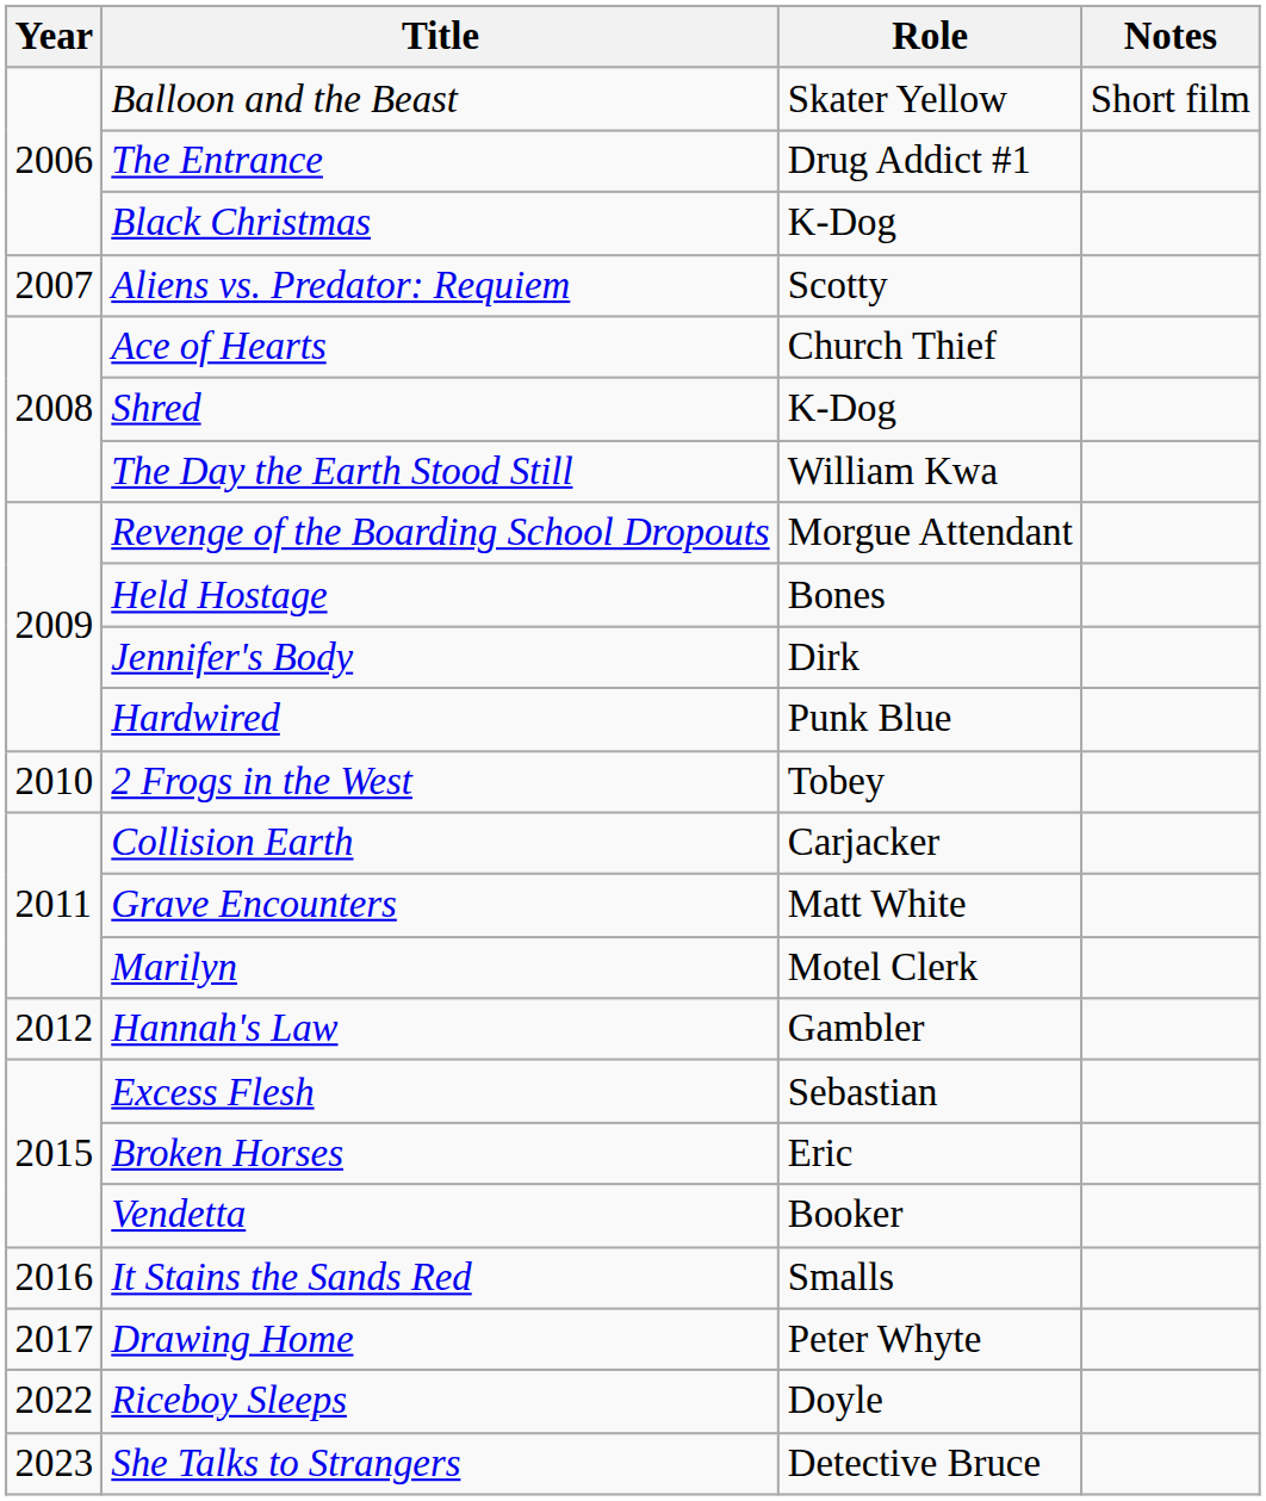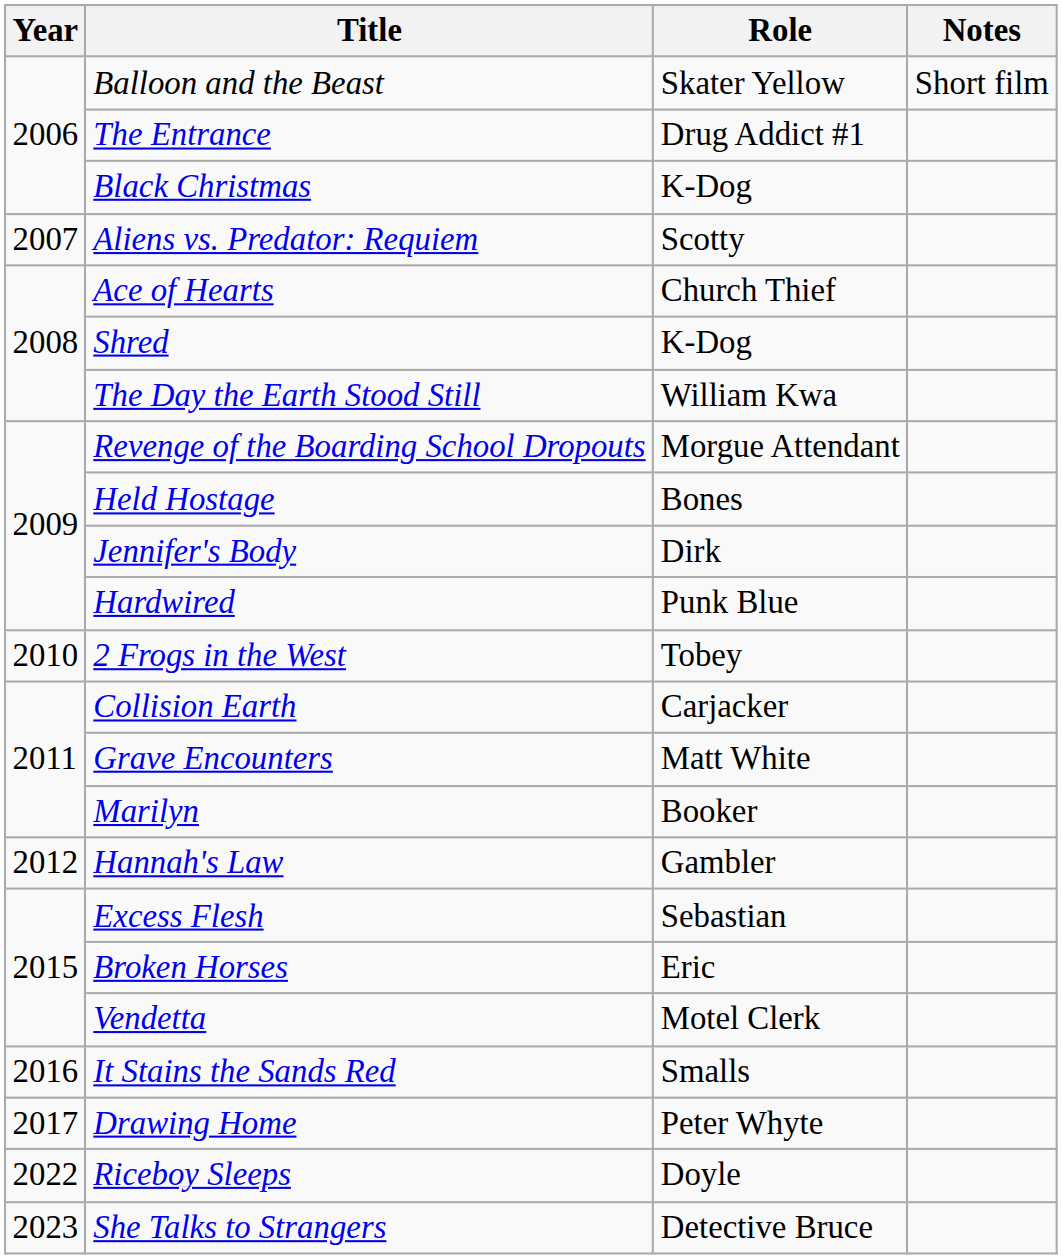 <table class="wikitable sortable">
 <tr>
 <th scope="col">Year</th>
 <th scope="col">Title</th>
 <th scope="col">Role</th>
 <th scope="col" class="unsortable">Notes</th>
 </tr>
 <tr>
 <td rowspan="3">2006</td>
 <td><em>Balloon and the Beast</em></td>
 <td>Skater Yellow</td>
 <td>Short film</td>
 </tr>
 <tr>
 <td data-sort-value="Entrance, The"><em><a href='#'>The Entrance</a></em></td>
 <td>Drug Addict #1</td>
 <td></td>
 </tr>
 <tr>
 <td><em><a href='#'>Black Christmas</a></em></td>
 <td>K-Dog</td>
 <td></td>
 </tr>
 <tr>
 <td>2007</td>
 <td><em><a href='#'>Aliens vs. Predator: Requiem</a></em></td>
 <td>Scotty</td>
 <td></td>
 </tr>
 <tr>
 <td rowspan="3">2008</td>
 <td><em><a href='#'>Ace of Hearts</a></em></td>
 <td>Church Thief</td>
 <td></td>
 </tr>
 <tr>
 <td><em><a href='#'>Shred</a></em></td>
 <td>K-Dog</td>
 <td></td>
 </tr>
 <tr>
 <td data-sort-value="Day the Earth Stood Still, The"><em><a href='#'>The Day the Earth Stood Still</a></em></td>
 <td>William Kwa</td>
 <td></td>
 </tr>
 <tr>
 <td rowspan="4">2009</td>
 <td><em><a href='#'>Revenge of the Boarding School Dropouts</a></em></td>
 <td>Morgue Attendant</td>
 <td></td>
 </tr>
 <tr>
 <td><em><a href='#'>Held Hostage</a></em></td>
 <td>Bones</td>
 <td></td>
 </tr>
 <tr>
 <td><em><a href='#'>Jennifer's Body</a></em></td>
 <td>Dirk</td>
 <td></td>
 </tr>
 <tr>
 <td><em><a href='#'>Hardwired</a></em></td>
 <td>Punk Blue</td>
 <td></td>
 </tr>
 <tr>
 <td>2010</td>
 <td><em><a href='#'>2 Frogs in the West</a></em></td>
 <td>Tobey</td>
 <td></td>
 </tr>
 <tr>
 <td rowspan="3">2011</td>
 <td><em><a href='#'>Collision Earth</a></em></td>
 <td>Carjacker</td>
 <td></td>
 </tr>
 <tr>
 <td><em><a href='#'>Grave Encounters</a></em></td>
 <td>Matt White</td>
 <td></td>
 </tr>
 <tr>
 <td><em><a href='#'>Marilyn</a></em></td>
-<td>Motel Clerk</td>
+<td>Booker</td>
 <td></td>
 </tr>
 <tr>
 <td>2012</td>
 <td><em><a href='#'>Hannah's Law</a></em></td>
 <td>Gambler</td>
 <td></td>
 </tr>
 <tr>
 <td rowspan="3">2015</td>
 <td><em><a href='#'>Excess Flesh</a></em></td>
 <td>Sebastian</td>
 <td></td>
 </tr>
 <tr>
 <td><em><a href='#'>Broken Horses</a></em></td>
 <td>Eric</td>
 <td></td>
 </tr>
 <tr>
 <td><em><a href='#'>Vendetta</a></em></td>
-<td>Booker</td>
+<td>Motel Clerk</td>
 <td></td>
 </tr>
 <tr>
 <td>2016</td>
 <td><em><a href='#'>It Stains the Sands Red</a></em></td>
 <td>Smalls</td>
 <td></td>
 </tr>
 <tr>
 <td>2017</td>
 <td><em><a href='#'>Drawing Home</a></em></td>
 <td>Peter Whyte</td>
 <td></td>
 </tr>
 <tr>
 <td>2022</td>
 <td><em><a href='#'>Riceboy Sleeps</a></em></td>
 <td>Doyle</td>
 <td></td>
 </tr>
 <tr>
 <td>2023</td>
 <td><em><a href='#'>She Talks to Strangers</a></em></td>
 <td>Detective Bruce</td>
 <td></td>
 </tr>
 </table>
